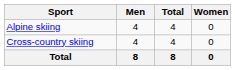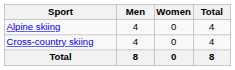 <table class="wikitable sortable" style="text-align:center;">
 <tr>
 <th width=180>Sport</th>
 <th width=55>Men</th>
+<th width=55>Women</th>
 <th width=55>Total</th>
-<th width=55>Women</th>
 </tr>
 <tr>
 <td align=left><a href='#'>Alpine skiing</a></td>
 <td>4</td>
+<td>0</td>
 <td>4</td>
-<td>0</td>
 </tr>
 <tr>
 <td align=left><a href='#'>Cross-country skiing</a></td>
 <td>4</td>
+<td>0</td>
 <td>4</td>
-<td>0</td>
 </tr>
 <tr>
 <th>Total</th>
 <th>8</th>
+<th>0</th>
 <th>8</th>
-<th>0</th>
 </tr>
 </table>
